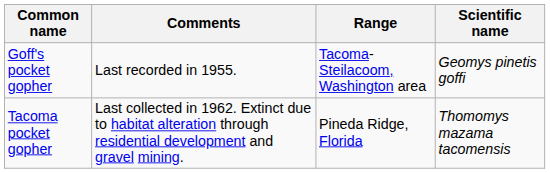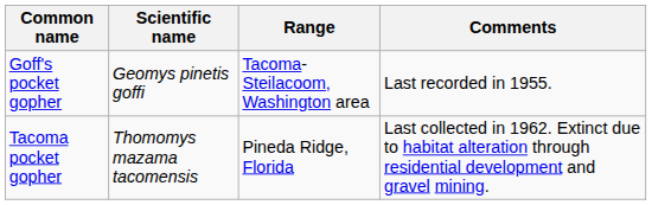 <table class="wikitable">
 <tr>
 <th>Common name</th>
+<th>Scientific name</th>
+<th>Range</th>
 <th class="unsortable">Comments</th>
-<th>Range</th>
-<th>Scientific name</th>
 </tr>
 <tr>
 <td><a href='#'>Goff's pocket gopher</a></td>
+<td><em>Geomys pinetis goffi</em></td>
+<td><a href='#'>Tacoma</a>-<a href='#'>Steilacoom, Washington</a> area</td>
 <td>Last recorded in 1955.</td>
-<td><a href='#'>Tacoma</a>-<a href='#'>Steilacoom, Washington</a> area</td>
-<td><em>Geomys pinetis goffi</em></td>
 </tr>
 <tr>
 <td><a href='#'>Tacoma pocket gopher</a></td>
+<td><em>Thomomys mazama tacomensis</em></td>
+<td>Pineda Ridge, <a href='#'>Florida</a></td>
 <td>Last collected in 1962. Extinct due to <a href='#'>habitat alteration</a> through <a href='#'>residential development</a> and <a href='#'>gravel</a> <a href='#'>mining</a>.</td>
-<td>Pineda Ridge, <a href='#'>Florida</a></td>
-<td><em>Thomomys mazama tacomensis</em></td>
 </tr>
 </table>
